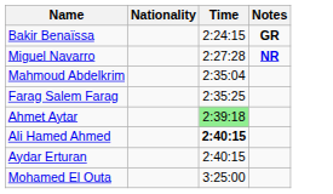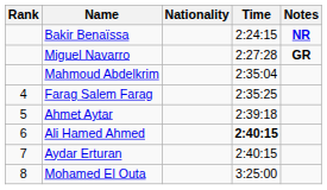 <table class="wikitable sortable" style="text-align:center">
 <tr>
+<th>Rank</th>
 <th>Name</th>
 <th>Nationality</th>
 <th>Time</th>
 <th>Notes</th>
 </tr>
 <tr>
+<td></td>
 <td align=left><a href='#'>Bakir Benaïssa</a></td>
 <td align=left></td>
 <td>2:24:15</td>
+<td><strong><a href='#'>NR</a></strong></td>
+</tr>
+<tr>
+<td></td>
+<td align=left><a href='#'>Miguel Navarro</a></td>
+<td align=left></td>
+<td>2:27:28</td>
 <td><strong>GR</strong></td>
 </tr>
 <tr>
-<td align=left><a href='#'>Miguel Navarro</a></td>
-<td align=left></td>
-<td>2:27:28</td>
-<td><strong><a href='#'>NR</a></strong></td>
-</tr>
-<tr>
+<td></td>
 <td align=left><a href='#'>Mahmoud Abdelkrim</a></td>
 <td align=left></td>
 <td>2:35:04</td>
 <td></td>
 </tr>
 <tr>
+<td>4</td>
 <td align=left><a href='#'>Farag Salem Farag</a></td>
 <td align=left></td>
 <td>2:35:25</td>
 <td></td>
 </tr>
 <tr>
+<td>5</td>
 <td align=left><a href='#'>Ahmet Aytar</a></td>
 <td align=left></td>
-<td style="background: lightgreen;">2:39:18</td>
+<td>2:39:18</td>
 <td></td>
 </tr>
 <tr>
+<td>6</td>
 <td align=left><a href='#'>Ali Hamed Ahmed</a></td>
 <td align=left></td>
 <td><strong>2:40:15</strong></td>
 <td></td>
 </tr>
 <tr>
+<td>7</td>
 <td align=left><a href='#'>Aydar Erturan</a></td>
 <td align=left></td>
 <td>2:40:15</td>
 <td></td>
 </tr>
 <tr>
+<td>8</td>
 <td align=left><a href='#'>Mohamed El Outa</a></td>
 <td align=left></td>
 <td>3:25:00</td>
 <td></td>
 </tr>
 </table>
